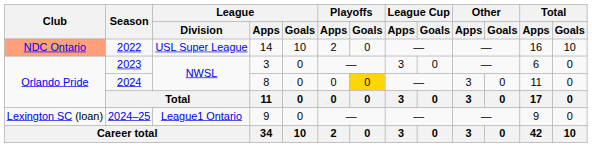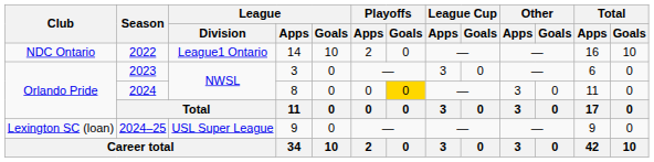 <table class="wikitable" style="text-align: center;">
 <tr>
 <th rowspan="2">Club</th>
 <th rowspan="2">Season</th>
 <th colspan="3">League</th>
 <th colspan="2">Playoffs</th>
 <th colspan="2">League Cup</th>
 <th colspan="2">Other</th>
 <th colspan="2">Total</th>
 </tr>
 <tr>
 <th>Division</th>
 <th>Apps</th>
 <th>Goals</th>
 <th>Apps</th>
 <th>Goals</th>
 <th>Apps</th>
 <th>Goals</th>
 <th>Apps</th>
 <th>Goals</th>
 <th>Apps</th>
 <th>Goals</th>
 </tr>
 <tr>
-<td style="background: lightsalmon;"><a href='#'>NDC Ontario</a></td>
+<td><a href='#'>NDC Ontario</a></td>
 <td><a href='#'>2022</a></td>
-<td><a href='#'>USL Super League</a></td>
+<td><a href='#'>League1 Ontario</a></td>
 <td>14</td>
 <td>10</td>
 <td>2</td>
 <td>0</td>
 <td colspan="2">—</td>
 <td colspan="2">—</td>
 <td>16</td>
 <td>10</td>
 </tr>
 <tr>
 <td rowspan="3"><a href='#'>Orlando Pride</a></td>
 <td><a href='#'>2023</a></td>
 <td rowspan="2"><a href='#'>NWSL</a></td>
 <td>3</td>
 <td>0</td>
 <td colspan="2">—</td>
 <td>3</td>
 <td>0</td>
 <td colspan="2">—</td>
 <td>6</td>
 <td>0</td>
 </tr>
 <tr>
 <td><a href='#'>2024</a></td>
 <td>8</td>
 <td>0</td>
 <td>0</td>
 <td style="background: gold;">0</td>
 <td colspan="2">—</td>
 <td>3</td>
 <td>0</td>
 <td>11</td>
 <td>0</td>
 </tr>
 <tr>
 <th colspan="2">Total</th>
 <th>11</th>
 <th>0</th>
 <th>0</th>
 <th>0</th>
 <th>3</th>
 <th>0</th>
 <th>3</th>
 <th>0</th>
 <th>17</th>
 <th>0</th>
 </tr>
 <tr>
 <td><a href='#'>Lexington SC</a> (loan)</td>
 <td><a href='#'>2024–25</a></td>
-<td><a href='#'>League1 Ontario</a></td>
+<td><a href='#'>USL Super League</a></td>
 <td>9</td>
 <td>0</td>
 <td colspan="2">—</td>
 <td colspan="2">—</td>
 <td colspan="2">—</td>
 <td>9</td>
 <td>0</td>
 </tr>
 <tr>
 <th colspan="3">Career total</th>
 <th>34</th>
 <th>10</th>
 <th>2</th>
 <th>0</th>
 <th>3</th>
 <th>0</th>
 <th>3</th>
 <th>0</th>
 <th>42</th>
 <th>10</th>
 </tr>
 </table>
